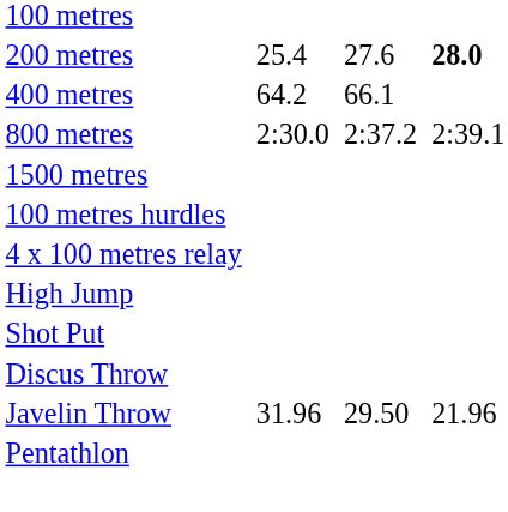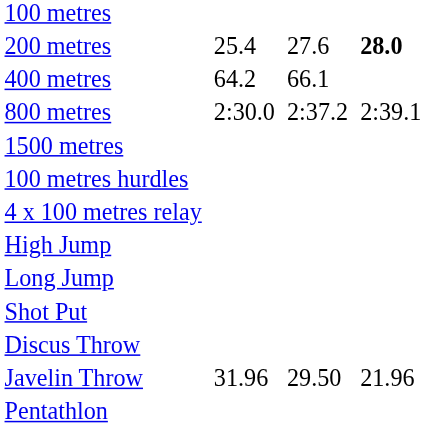 <table>
 <tr>
 <td><a href='#'>100 metres</a></td>
 <td></td>
 <td></td>
 <td></td>
 <td></td>
 <td></td>
 <td></td>
 </tr>
 <tr>
 <td><a href='#'>200 metres</a></td>
 <td></td>
 <td>25.4</td>
 <td></td>
 <td>27.6</td>
 <td></td>
 <td><strong>28.0</strong></td>
 </tr>
 <tr>
 <td><a href='#'>400 metres</a></td>
 <td></td>
 <td>64.2</td>
 <td></td>
 <td>66.1</td>
 <td></td>
 <td></td>
 </tr>
 <tr>
 <td><a href='#'>800 metres</a></td>
 <td></td>
 <td>2:30.0</td>
 <td></td>
 <td>2:37.2</td>
 <td></td>
 <td>2:39.1</td>
 </tr>
 <tr>
 <td><a href='#'>1500 metres</a></td>
 <td></td>
 <td></td>
 <td></td>
 <td></td>
 <td></td>
 <td></td>
 </tr>
 <tr>
 <td><a href='#'>100 metres hurdles</a></td>
 <td></td>
 <td></td>
 <td></td>
 <td></td>
 <td></td>
 <td></td>
 </tr>
 <tr>
 <td><a href='#'>4 x 100 metres relay</a></td>
 <td></td>
 <td></td>
 <td></td>
 <td></td>
 <td></td>
 <td></td>
 </tr>
 <tr>
 <td><a href='#'>High Jump</a></td>
 <td></td>
 <td></td>
 <td></td>
 <td></td>
 <td></td>
 <td></td>
 </tr>
 <tr>
+<td><a href='#'>Long Jump</a></td>
+<td></td>
+<td></td>
+<td></td>
+<td></td>
+<td></td>
+<td></td>
+</tr>
+<tr>
 <td><a href='#'>Shot Put</a></td>
 <td></td>
 <td></td>
 <td></td>
 <td></td>
 <td></td>
 <td></td>
 </tr>
 <tr>
 <td><a href='#'>Discus Throw</a></td>
 <td></td>
 <td></td>
 <td></td>
 <td></td>
 <td></td>
 <td></td>
 </tr>
 <tr>
 <td><a href='#'>Javelin Throw</a></td>
 <td></td>
 <td>31.96</td>
 <td></td>
 <td>29.50</td>
 <td></td>
 <td>21.96</td>
 </tr>
 <tr>
 <td><a href='#'>Pentathlon</a></td>
 <td></td>
 <td></td>
 <td></td>
 <td></td>
 <td></td>
 <td></td>
 </tr>
 </table>
